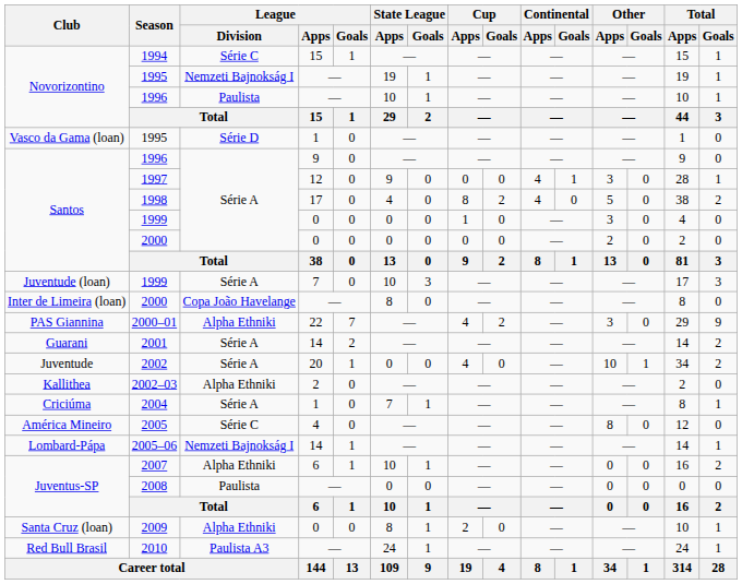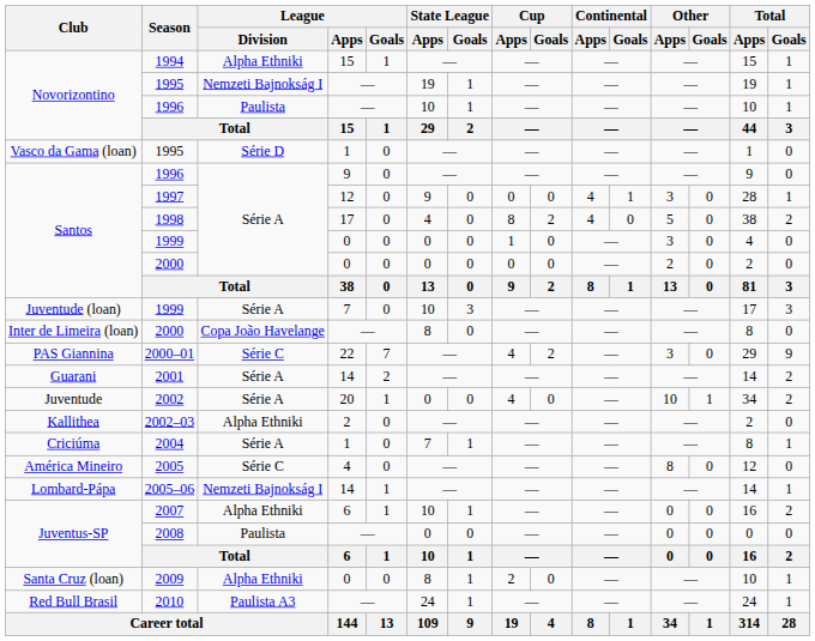 <table class="wikitable" style="text-align: center;">
 <tr>
 <th rowspan="2">Club</th>
 <th rowspan="2">Season</th>
 <th colspan="3">League</th>
 <th colspan="2">State League</th>
 <th colspan="2">Cup</th>
 <th colspan="2">Continental</th>
 <th colspan="2">Other</th>
 <th colspan="2">Total</th>
 </tr>
 <tr>
 <th>Division</th>
 <th>Apps</th>
 <th>Goals</th>
 <th>Apps</th>
 <th>Goals</th>
 <th>Apps</th>
 <th>Goals</th>
 <th>Apps</th>
 <th>Goals</th>
 <th>Apps</th>
 <th>Goals</th>
 <th>Apps</th>
 <th>Goals</th>
 </tr>
 <tr>
 <td rowspan="4" valign="center"><a href='#'>Novorizontino</a></td>
 <td><a href='#'>1994</a></td>
-<td><a href='#'>Série C</a></td>
+<td><a href='#'>Alpha Ethniki</a></td>
 <td>15</td>
 <td>1</td>
 <td colspan="2">—</td>
 <td colspan="2">—</td>
 <td colspan="2">—</td>
 <td colspan="2">—</td>
 <td>15</td>
 <td>1</td>
 </tr>
 <tr>
 <td><a href='#'>1995</a></td>
 <td><a href='#'>Nemzeti Bajnokság I</a></td>
 <td colspan="2">—</td>
 <td>19</td>
 <td>1</td>
 <td colspan="2">—</td>
 <td colspan="2">—</td>
 <td colspan="2">—</td>
 <td>19</td>
 <td>1</td>
 </tr>
 <tr>
 <td><a href='#'>1996</a></td>
 <td><a href='#'>Paulista</a></td>
 <td colspan="2">—</td>
 <td>10</td>
 <td>1</td>
 <td colspan="2">—</td>
 <td colspan="2">—</td>
 <td colspan="2">—</td>
 <td>10</td>
 <td>1</td>
 </tr>
 <tr>
 <th colspan="2">Total</th>
 <th>15</th>
 <th>1</th>
 <th>29</th>
 <th>2</th>
 <th colspan="2">—</th>
 <th colspan="2">—</th>
 <th colspan="2">—</th>
 <th>44</th>
 <th>3</th>
 </tr>
 <tr>
 <td valign="center"><a href='#'>Vasco da Gama</a> (loan)</td>
 <td>1995</td>
 <td><a href='#'>Série D</a></td>
 <td>1</td>
 <td>0</td>
 <td colspan="2">—</td>
 <td colspan="2">—</td>
 <td colspan="2">—</td>
 <td colspan="2">—</td>
 <td>1</td>
 <td>0</td>
 </tr>
 <tr>
 <td rowspan="6" valign="center"><a href='#'>Santos</a></td>
 <td><a href='#'>1996</a></td>
 <td rowspan="5">Série A</td>
 <td>9</td>
 <td>0</td>
 <td colspan="2">—</td>
 <td colspan="2">—</td>
 <td colspan="2">—</td>
 <td colspan="2">—</td>
 <td>9</td>
 <td>0</td>
 </tr>
 <tr>
 <td><a href='#'>1997</a></td>
 <td>12</td>
 <td>0</td>
 <td>9</td>
 <td>0</td>
 <td>0</td>
 <td>0</td>
 <td>4</td>
 <td>1</td>
 <td>3</td>
 <td>0</td>
 <td>28</td>
 <td>1</td>
 </tr>
 <tr>
 <td><a href='#'>1998</a></td>
 <td>17</td>
 <td>0</td>
 <td>4</td>
 <td>0</td>
 <td>8</td>
 <td>2</td>
 <td>4</td>
 <td>0</td>
 <td>5</td>
 <td>0</td>
 <td>38</td>
 <td>2</td>
 </tr>
 <tr>
 <td><a href='#'>1999</a></td>
 <td>0</td>
 <td>0</td>
 <td>0</td>
 <td>0</td>
 <td>1</td>
 <td>0</td>
 <td colspan="2">—</td>
 <td>3</td>
 <td>0</td>
 <td>4</td>
 <td>0</td>
 </tr>
 <tr>
 <td><a href='#'>2000</a></td>
 <td>0</td>
 <td>0</td>
 <td>0</td>
 <td>0</td>
 <td>0</td>
 <td>0</td>
 <td colspan="2">—</td>
 <td>2</td>
 <td>0</td>
 <td>2</td>
 <td>0</td>
 </tr>
 <tr>
 <th colspan="2">Total</th>
 <th>38</th>
 <th>0</th>
 <th>13</th>
 <th>0</th>
 <th>9</th>
 <th>2</th>
 <th>8</th>
 <th>1</th>
 <th>13</th>
 <th>0</th>
 <th>81</th>
 <th>3</th>
 </tr>
 <tr>
 <td valign="center"><a href='#'>Juventude</a> (loan)</td>
 <td><a href='#'>1999</a></td>
 <td>Série A</td>
 <td>7</td>
 <td>0</td>
 <td>10</td>
 <td>3</td>
 <td colspan="2">—</td>
 <td colspan="2">—</td>
 <td colspan="2">—</td>
 <td>17</td>
 <td>3</td>
 </tr>
 <tr>
 <td valign="center"><a href='#'>Inter de Limeira</a> (loan)</td>
 <td><a href='#'>2000</a></td>
 <td><a href='#'>Copa João Havelange</a></td>
 <td colspan="2">—</td>
 <td>8</td>
 <td>0</td>
 <td colspan="2">—</td>
 <td colspan="2">—</td>
 <td colspan="2">—</td>
 <td>8</td>
 <td>0</td>
 </tr>
 <tr>
 <td valign="center"><a href='#'>PAS Giannina</a></td>
 <td><a href='#'>2000–01</a></td>
-<td><a href='#'>Alpha Ethniki</a></td>
+<td><a href='#'>Série C</a></td>
 <td>22</td>
 <td>7</td>
 <td colspan="2">—</td>
 <td>4</td>
 <td>2</td>
 <td colspan="2">—</td>
 <td>3</td>
 <td>0</td>
 <td>29</td>
 <td>9</td>
 </tr>
 <tr>
 <td valign="center"><a href='#'>Guarani</a></td>
 <td><a href='#'>2001</a></td>
 <td>Série A</td>
 <td>14</td>
 <td>2</td>
 <td colspan="2">—</td>
 <td colspan="2">—</td>
 <td colspan="2">—</td>
 <td colspan="2">—</td>
 <td>14</td>
 <td>2</td>
 </tr>
 <tr>
 <td valign="center">Juventude</td>
 <td><a href='#'>2002</a></td>
 <td>Série A</td>
 <td>20</td>
 <td>1</td>
 <td>0</td>
 <td>0</td>
 <td>4</td>
 <td>0</td>
 <td colspan="2">—</td>
 <td>10</td>
 <td>1</td>
 <td>34</td>
 <td>2</td>
 </tr>
 <tr>
 <td valign="center"><a href='#'>Kallithea</a></td>
 <td><a href='#'>2002–03</a></td>
 <td>Alpha Ethniki</td>
 <td>2</td>
 <td>0</td>
 <td colspan="2">—</td>
 <td colspan="2">—</td>
 <td colspan="2">—</td>
 <td colspan="2">—</td>
 <td>2</td>
 <td>0</td>
 </tr>
 <tr>
 <td valign="center"><a href='#'>Criciúma</a></td>
 <td><a href='#'>2004</a></td>
 <td>Série A</td>
 <td>1</td>
 <td>0</td>
 <td>7</td>
 <td>1</td>
 <td colspan="2">—</td>
 <td colspan="2">—</td>
 <td colspan="2">—</td>
 <td>8</td>
 <td>1</td>
 </tr>
 <tr>
 <td valign="center"><a href='#'>América Mineiro</a></td>
 <td><a href='#'>2005</a></td>
 <td>Série C</td>
 <td>4</td>
 <td>0</td>
 <td colspan="2">—</td>
 <td colspan="2">—</td>
 <td colspan="2">—</td>
 <td>8</td>
 <td>0</td>
 <td>12</td>
 <td>0</td>
 </tr>
 <tr>
 <td valign="center"><a href='#'>Lombard-Pápa</a></td>
 <td><a href='#'>2005–06</a></td>
 <td><a href='#'>Nemzeti Bajnokság I</a></td>
 <td>14</td>
 <td>1</td>
 <td colspan="2">—</td>
 <td colspan="2">—</td>
 <td colspan="2">—</td>
 <td colspan="2">—</td>
 <td>14</td>
 <td>1</td>
 </tr>
 <tr>
 <td rowspan="3" valign="center"><a href='#'>Juventus-SP</a></td>
 <td><a href='#'>2007</a></td>
 <td>Alpha Ethniki</td>
 <td>6</td>
 <td>1</td>
 <td>10</td>
 <td>1</td>
 <td colspan="2">—</td>
 <td colspan="2">—</td>
 <td>0</td>
 <td>0</td>
 <td>16</td>
 <td>2</td>
 </tr>
 <tr>
 <td><a href='#'>2008</a></td>
 <td>Paulista</td>
 <td colspan="2">—</td>
 <td>0</td>
 <td>0</td>
 <td colspan="2">—</td>
 <td colspan="2">—</td>
 <td>0</td>
 <td>0</td>
 <td>0</td>
 <td>0</td>
 </tr>
 <tr>
 <th colspan="2">Total</th>
 <th>6</th>
 <th>1</th>
 <th>10</th>
 <th>1</th>
 <th colspan="2">—</th>
 <th colspan="2">—</th>
 <th>0</th>
 <th>0</th>
 <th>16</th>
 <th>2</th>
 </tr>
 <tr>
 <td><a href='#'>Santa Cruz</a> (loan)</td>
 <td><a href='#'>2009</a></td>
 <td><a href='#'>Alpha Ethniki</a></td>
 <td>0</td>
 <td>0</td>
 <td>8</td>
 <td>1</td>
 <td>2</td>
 <td>0</td>
 <td colspan="2">—</td>
 <td colspan="2">—</td>
 <td>10</td>
 <td>1</td>
 </tr>
 <tr>
 <td><a href='#'>Red Bull Brasil</a></td>
 <td><a href='#'>2010</a></td>
 <td><a href='#'>Paulista A3</a></td>
 <td colspan="2">—</td>
 <td>24</td>
 <td>1</td>
 <td colspan="2">—</td>
 <td colspan="2">—</td>
 <td colspan="2">—</td>
 <td>24</td>
 <td>1</td>
 </tr>
 <tr>
 <th colspan="3"><strong>Career total</strong></th>
 <th>144</th>
 <th>13</th>
 <th>109</th>
 <th>9</th>
 <th>19</th>
 <th>4</th>
 <th>8</th>
 <th>1</th>
 <th>34</th>
 <th>1</th>
 <th>314</th>
 <th>28</th>
 </tr>
 </table>
